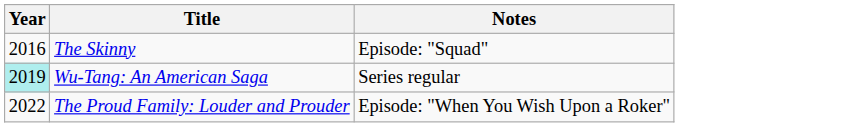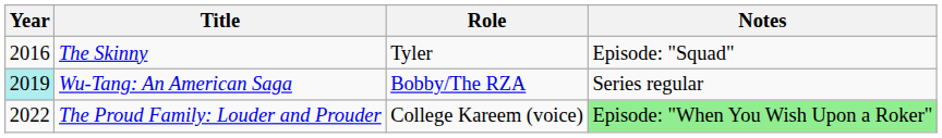 <table class="wikitable">
 <tr>
 <th>Year</th>
 <th>Title</th>
+<th>Role</th>
 <th>Notes</th>
 </tr>
 <tr>
 <td>2016</td>
 <td><em><a href='#'>The Skinny</a></em></td>
+<td>Tyler</td>
 <td>Episode: "Squad"</td>
 </tr>
 <tr>
 <td style="background: paleturquoise;">2019</td>
 <td><em><a href='#'>Wu-Tang: An American Saga</a></em></td>
+<td><a href='#'>Bobby/The RZA</a></td>
 <td>Series regular</td>
 </tr>
 <tr>
 <td>2022</td>
 <td><em><a href='#'>The Proud Family: Louder and Prouder</a></em></td>
-<td>Episode: "When You Wish Upon a Roker"</td>
+<td>College Kareem (voice)</td>
+<td style="background: lightgreen;">Episode: "When You Wish Upon a Roker"</td>
 </tr>
 </table>
